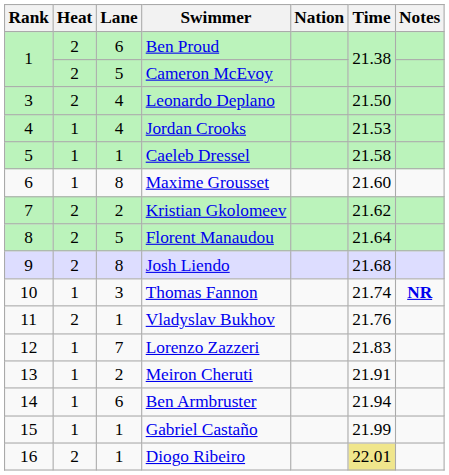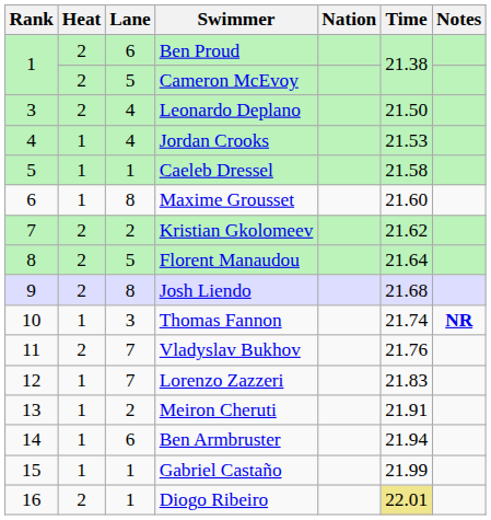 <table class="wikitable sortable mw-collapsible" style="text-align:center">
 <tr>
 <th scope="col">Rank</th>
 <th scope="col">Heat</th>
 <th scope="col">Lane</th>
 <th scope="col">Swimmer</th>
 <th scope="col">Nation</th>
 <th scope="col">Time</th>
 <th scope="col">Notes</th>
 </tr>
 <tr bgcolor=bbf3bb>
 <td rowspan=2>1</td>
 <td>2</td>
 <td>6</td>
 <td align=left><a href='#'>Ben Proud</a></td>
 <td align=left></td>
 <td rowspan=2>21.38</td>
 <td></td>
 </tr>
 <tr bgcolor=bbf3bb>
 <td>2</td>
 <td>5</td>
 <td align=left><a href='#'>Cameron McEvoy</a></td>
 <td align=left></td>
 <td></td>
 </tr>
 <tr bgcolor=bbf3bb>
 <td>3</td>
 <td>2</td>
 <td>4</td>
 <td align=left><a href='#'>Leonardo Deplano</a></td>
 <td align=left></td>
 <td>21.50</td>
 <td></td>
 </tr>
 <tr bgcolor=bbf3bb>
 <td>4</td>
 <td>1</td>
 <td>4</td>
 <td align=left><a href='#'>Jordan Crooks</a></td>
 <td align=left></td>
 <td>21.53</td>
 <td></td>
 </tr>
 <tr bgcolor=bbf3bb>
 <td>5</td>
 <td>1</td>
 <td>1</td>
 <td align=left><a href='#'>Caeleb Dressel</a></td>
 <td align=left></td>
 <td>21.58</td>
 <td></td>
 </tr>
 <tr>
 <td>6</td>
 <td>1</td>
 <td>8</td>
 <td align=left><a href='#'>Maxime Grousset</a></td>
 <td align=left></td>
 <td>21.60</td>
 <td></td>
 </tr>
 <tr bgcolor=bbf3bb>
 <td>7</td>
 <td>2</td>
 <td>2</td>
 <td align=left><a href='#'>Kristian Gkolomeev</a></td>
 <td align=left></td>
 <td>21.62</td>
 <td></td>
 </tr>
 <tr bgcolor=bbf3bb>
 <td>8</td>
 <td>2</td>
 <td>5</td>
 <td align=left><a href='#'>Florent Manaudou</a></td>
 <td align=left></td>
 <td>21.64</td>
 <td></td>
 </tr>
 <tr bgcolor=ddddff>
 <td>9</td>
 <td>2</td>
 <td>8</td>
 <td align=left><a href='#'>Josh Liendo</a></td>
 <td align="left"></td>
 <td>21.68</td>
 <td></td>
 </tr>
 <tr>
 <td>10</td>
 <td>1</td>
 <td>3</td>
 <td align=left><a href='#'>Thomas Fannon</a></td>
 <td align=left></td>
 <td>21.74</td>
 <td><strong><a href='#'>NR</a></strong></td>
 </tr>
 <tr>
 <td>11</td>
 <td>2</td>
-<td>1</td>
+<td>7</td>
 <td align=left><a href='#'>Vladyslav Bukhov</a></td>
 <td align=left></td>
 <td>21.76</td>
 <td></td>
 </tr>
 <tr>
 <td>12</td>
 <td>1</td>
 <td>7</td>
 <td align=left><a href='#'>Lorenzo Zazzeri</a></td>
 <td align=left></td>
 <td>21.83</td>
 <td></td>
 </tr>
 <tr>
 <td>13</td>
 <td>1</td>
 <td>2</td>
 <td align=left><a href='#'>Meiron Cheruti</a></td>
 <td align=left></td>
 <td>21.91</td>
 <td></td>
 </tr>
 <tr>
 <td>14</td>
 <td>1</td>
 <td>6</td>
 <td align=left><a href='#'>Ben Armbruster</a></td>
 <td align=left></td>
 <td>21.94</td>
 <td></td>
 </tr>
 <tr>
 <td>15</td>
 <td>1</td>
 <td>1</td>
 <td align=left><a href='#'>Gabriel Castaño</a></td>
 <td align=left></td>
 <td>21.99</td>
 <td></td>
 </tr>
 <tr>
 <td>16</td>
 <td>2</td>
 <td>1</td>
 <td align=left><a href='#'>Diogo Ribeiro</a></td>
 <td align=left></td>
 <td style="background: khaki;">22.01</td>
 <td></td>
 </tr>
 </table>
